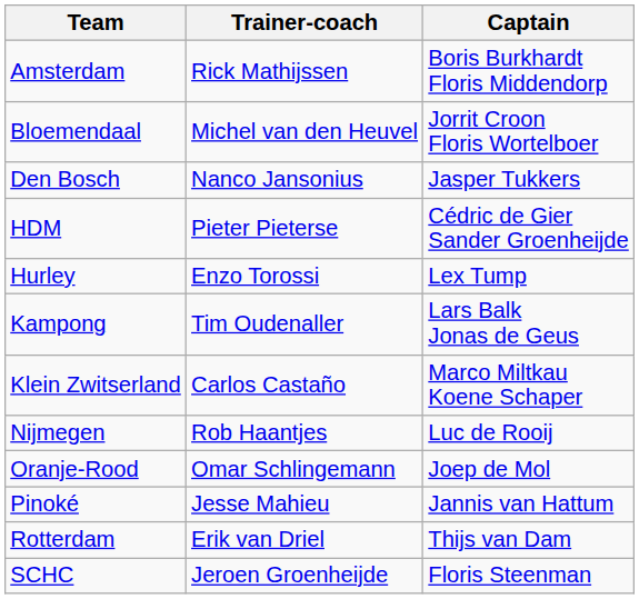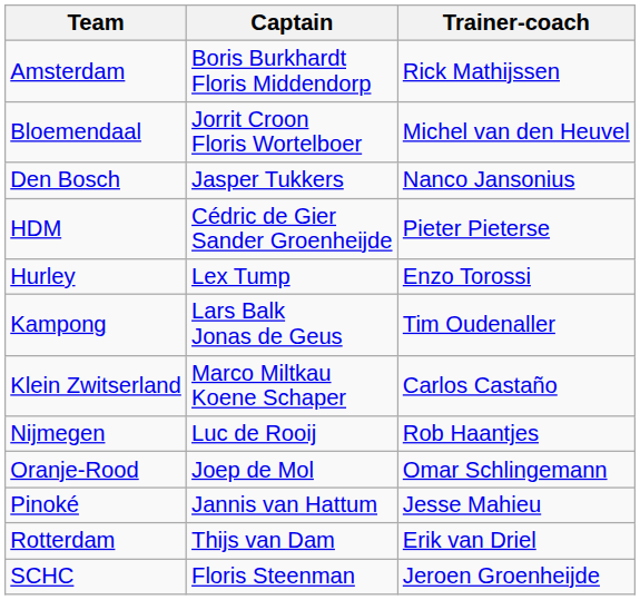 <table class="wikitable sortable" style="text-align: left;">
 <tr>
 <th>Team</th>
+<th>Captain</th>
 <th>Trainer-coach</th>
-<th>Captain</th>
 </tr>
 <tr>
 <td><a href='#'>Amsterdam</a></td>
+<td> <a href='#'>Boris Burkhardt</a><br> <a href='#'>Floris Middendorp</a></td>
 <td> <a href='#'>Rick Mathijssen</a></td>
-<td> <a href='#'>Boris Burkhardt</a><br> <a href='#'>Floris Middendorp</a></td>
 </tr>
 <tr>
 <td><a href='#'>Bloemendaal</a></td>
+<td> <a href='#'>Jorrit Croon</a><br> <a href='#'>Floris Wortelboer</a></td>
 <td> <a href='#'>Michel van den Heuvel</a></td>
-<td> <a href='#'>Jorrit Croon</a><br> <a href='#'>Floris Wortelboer</a></td>
 </tr>
 <tr>
 <td><a href='#'>Den Bosch</a></td>
+<td> <a href='#'>Jasper Tukkers</a></td>
 <td> <a href='#'>Nanco Jansonius</a></td>
-<td> <a href='#'>Jasper Tukkers</a></td>
 </tr>
 <tr>
 <td><a href='#'>HDM</a></td>
+<td> <a href='#'>Cédric de Gier</a><br> <a href='#'>Sander Groenheijde</a></td>
 <td> <a href='#'>Pieter Pieterse</a></td>
-<td> <a href='#'>Cédric de Gier</a><br> <a href='#'>Sander Groenheijde</a></td>
 </tr>
 <tr>
 <td><a href='#'>Hurley</a></td>
+<td> <a href='#'>Lex Tump</a></td>
 <td> <a href='#'>Enzo Torossi</a></td>
-<td> <a href='#'>Lex Tump</a></td>
 </tr>
 <tr>
 <td><a href='#'>Kampong</a></td>
+<td> <a href='#'>Lars Balk</a><br> <a href='#'>Jonas de Geus</a></td>
 <td> <a href='#'>Tim Oudenaller</a></td>
-<td> <a href='#'>Lars Balk</a><br> <a href='#'>Jonas de Geus</a></td>
 </tr>
 <tr>
 <td><a href='#'>Klein Zwitserland</a></td>
+<td> <a href='#'>Marco Miltkau</a><br> <a href='#'>Koene Schaper</a></td>
 <td> <a href='#'>Carlos Castaño</a></td>
-<td> <a href='#'>Marco Miltkau</a><br> <a href='#'>Koene Schaper</a></td>
 </tr>
 <tr>
 <td><a href='#'>Nijmegen</a></td>
+<td> <a href='#'>Luc de Rooij</a></td>
 <td> <a href='#'>Rob Haantjes</a></td>
-<td> <a href='#'>Luc de Rooij</a></td>
 </tr>
 <tr>
 <td><a href='#'>Oranje-Rood</a></td>
+<td> <a href='#'>Joep de Mol</a></td>
 <td> <a href='#'>Omar Schlingemann</a></td>
-<td> <a href='#'>Joep de Mol</a></td>
 </tr>
 <tr>
 <td><a href='#'>Pinoké</a></td>
+<td> <a href='#'>Jannis van Hattum</a></td>
 <td> <a href='#'>Jesse Mahieu</a></td>
-<td> <a href='#'>Jannis van Hattum</a></td>
 </tr>
 <tr>
 <td><a href='#'>Rotterdam</a></td>
+<td> <a href='#'>Thijs van Dam</a></td>
 <td> <a href='#'>Erik van Driel</a></td>
-<td> <a href='#'>Thijs van Dam</a></td>
 </tr>
 <tr>
 <td><a href='#'>SCHC</a></td>
+<td> <a href='#'>Floris Steenman</a></td>
 <td> <a href='#'>Jeroen Groenheijde</a></td>
-<td> <a href='#'>Floris Steenman</a></td>
 </tr>
 </table>
